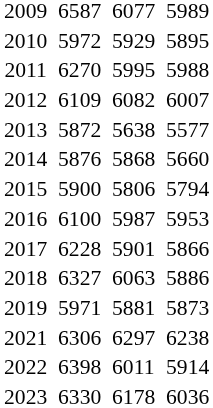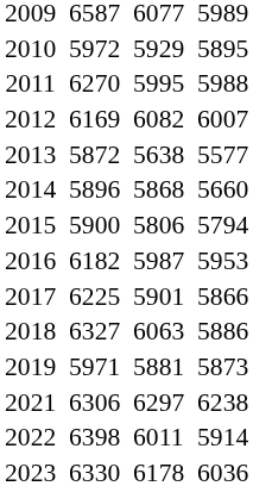 <table>
 <tr>
 <td align=center>2009</td>
 <td></td>
 <td>6587</td>
 <td></td>
 <td>6077</td>
 <td></td>
 <td>5989</td>
 </tr>
 <tr>
 <td align=center>2010</td>
 <td></td>
 <td>5972</td>
 <td></td>
 <td>5929</td>
 <td></td>
 <td>5895</td>
 </tr>
 <tr>
 <td align=center>2011</td>
 <td></td>
 <td>6270</td>
 <td></td>
 <td>5995</td>
 <td></td>
 <td>5988</td>
 </tr>
 <tr>
 <td align=center>2012</td>
 <td></td>
-<td>6109</td>
+<td>6169</td>
 <td></td>
 <td>6082</td>
 <td></td>
 <td>6007</td>
 </tr>
 <tr>
 <td align=center>2013</td>
 <td></td>
 <td>5872</td>
 <td></td>
 <td>5638</td>
 <td></td>
 <td>5577</td>
 </tr>
 <tr>
 <td align=center>2014</td>
 <td></td>
-<td>5876</td>
+<td>5896</td>
 <td></td>
 <td>5868</td>
 <td></td>
 <td>5660</td>
 </tr>
 <tr>
 <td align=center>2015</td>
 <td></td>
 <td>5900</td>
 <td></td>
 <td>5806</td>
 <td></td>
 <td>5794</td>
 </tr>
 <tr>
 <td align=center>2016</td>
 <td></td>
-<td>6100</td>
+<td>6182</td>
 <td></td>
 <td>5987</td>
 <td></td>
 <td>5953</td>
 </tr>
 <tr>
 <td align=center>2017</td>
 <td></td>
-<td>6228</td>
+<td>6225</td>
 <td></td>
 <td>5901</td>
 <td></td>
 <td>5866</td>
 </tr>
 <tr>
 <td align=center>2018</td>
 <td></td>
 <td>6327</td>
 <td></td>
 <td>6063</td>
 <td></td>
 <td>5886</td>
 </tr>
 <tr>
 <td align=center>2019</td>
 <td></td>
 <td>5971</td>
 <td></td>
 <td>5881</td>
 <td></td>
 <td>5873</td>
 </tr>
 <tr>
 <td align=center>2021</td>
 <td></td>
 <td>6306</td>
 <td></td>
 <td>6297</td>
 <td></td>
 <td>6238</td>
 </tr>
 <tr>
 <td align=center>2022</td>
 <td></td>
 <td>6398</td>
 <td></td>
 <td>6011</td>
 <td></td>
 <td>5914</td>
 </tr>
 <tr>
 <td align=center>2023</td>
 <td></td>
 <td>6330</td>
 <td></td>
 <td>6178</td>
 <td></td>
 <td>6036</td>
 </tr>
 </table>
